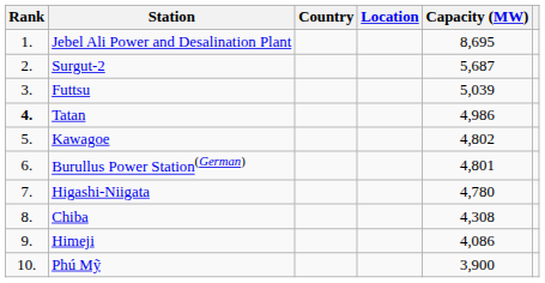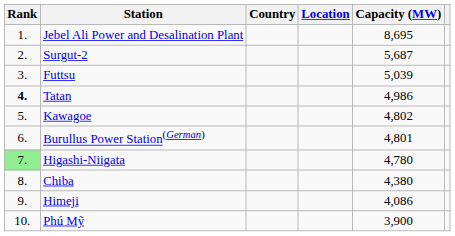 <table class="wikitable">
 <tr>
 <th>Rank</th>
 <th>Station</th>
 <th>Country</th>
 <th><a href='#'>Location</a></th>
 <th>Capacity (<a href='#'>MW</a>)</th>
 <th></th>
 </tr>
 <tr>
 <td align=center>1.</td>
 <td><a href='#'>Jebel Ali Power and Desalination Plant</a></td>
 <td></td>
 <td></td>
 <td align=center>8,695</td>
 <td></td>
 </tr>
 <tr>
 <td align=center>2.</td>
 <td><a href='#'>Surgut-2</a></td>
 <td></td>
 <td></td>
 <td align=center>5,687</td>
 <td></td>
 </tr>
 <tr>
 <td align=center>3.</td>
 <td><a href='#'>Futtsu</a></td>
 <td></td>
 <td></td>
 <td align=center>5,039</td>
 <td></td>
 </tr>
 <tr>
 <td align=center><strong>4.</strong></td>
 <td><a href='#'>Tatan</a></td>
 <td></td>
 <td></td>
 <td align=center>4,986</td>
 <td></td>
 </tr>
 <tr>
 <td align=center>5.</td>
 <td><a href='#'>Kawagoe</a></td>
 <td></td>
 <td></td>
 <td align=center>4,802</td>
 <td></td>
 </tr>
 <tr>
 <td align=center>6.</td>
 <td><a href='#'>Burullus Power Station</a><sup>(<a href='#'><em>German</em></a>)</sup></td>
 <td></td>
 <td></td>
 <td align=center>4,801</td>
 <td></td>
 </tr>
 <tr>
-<td align=center>7.</td>
+<td align=center style="background: lightgreen;">7.</td>
 <td><a href='#'>Higashi-Niigata</a></td>
 <td></td>
 <td></td>
 <td align=center>4,780</td>
 <td></td>
 </tr>
 <tr>
 <td align=center>8.</td>
 <td><a href='#'>Chiba</a></td>
 <td></td>
 <td></td>
-<td align=center>4,308</td>
+<td align=center>4,380</td>
 <td></td>
 </tr>
 <tr>
 <td align=center>9.</td>
 <td><a href='#'>Himeji</a></td>
 <td></td>
 <td></td>
 <td align=center>4,086</td>
 <td></td>
 </tr>
 <tr>
 <td align=center>10.</td>
 <td><a href='#'>Phú Mỹ</a></td>
 <td></td>
 <td></td>
 <td align=center>3,900</td>
 <td></td>
 </tr>
 </table>
